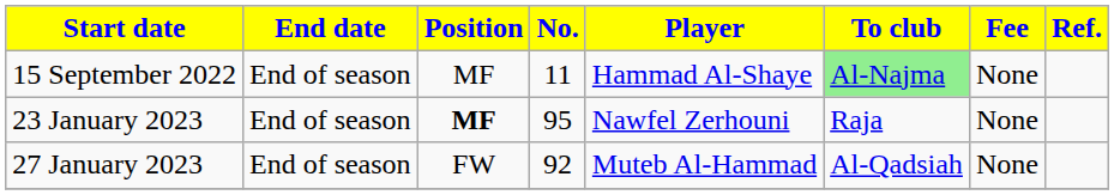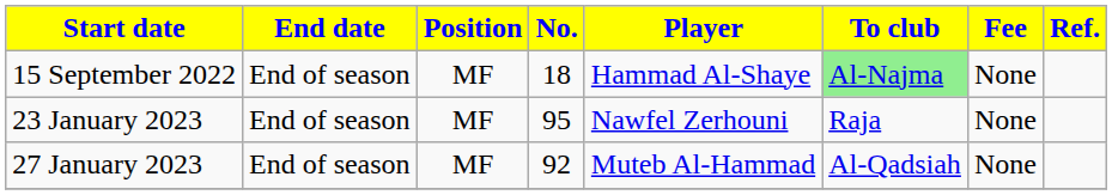 <table class="wikitable sortable">
 <tr>
 <th style="background:yellow; color:blue;"><strong>Start date</strong></th>
 <th style="background:yellow; color:blue;"><strong>End date</strong></th>
 <th style="background:yellow; color:blue;"><strong>Position</strong></th>
 <th style="background:yellow; color:blue;"><strong>No.</strong></th>
 <th style="background:yellow; color:blue;"><strong>Player</strong></th>
 <th style="background:yellow; color:blue;"><strong>To club</strong></th>
 <th style="background:yellow; color:blue;"><strong>Fee</strong></th>
 <th style="background:yellow; color:blue;"><strong>Ref.</strong></th>
 </tr>
 <tr>
 <td>15 September 2022</td>
 <td>End of season</td>
 <td style="text-align:center;">MF</td>
-<td style="text-align:center;">11</td>
+<td style="text-align:center;">18</td>
 <td style="text-align:left;"> <a href='#'>Hammad Al-Shaye</a></td>
 <td style="background: lightgreen; text-align:left;"> <a href='#'>Al-Najma</a></td>
 <td>None</td>
 <td></td>
 </tr>
 <tr>
 <td>23 January 2023</td>
 <td>End of season</td>
-<td style="text-align:center;"><strong>MF</strong></td>
+<td style="text-align:center;">MF</td>
 <td style="text-align:center;">95</td>
 <td style="text-align:left;"> <a href='#'>Nawfel Zerhouni</a></td>
 <td style="text-align:left;"> <a href='#'>Raja</a></td>
 <td>None</td>
 <td></td>
 </tr>
 <tr>
 <td>27 January 2023</td>
 <td>End of season</td>
-<td style="text-align:center;">FW</td>
+<td style="text-align:center;">MF</td>
 <td style="text-align:center;">92</td>
 <td style="text-align:left;"> <a href='#'>Muteb Al-Hammad</a></td>
 <td style="text-align:left;"> <a href='#'>Al-Qadsiah</a></td>
 <td>None</td>
 <td></td>
 </tr>
 <tr>
 </tr>
 </table>
